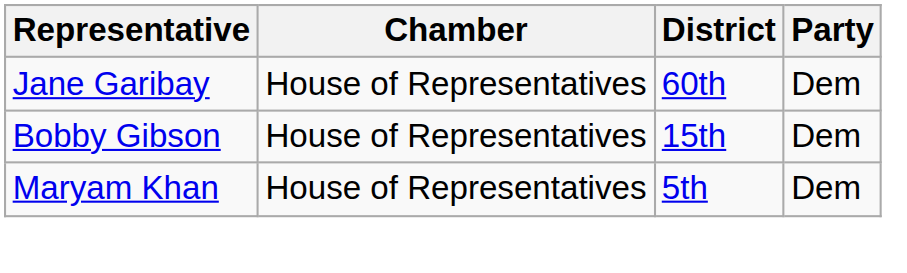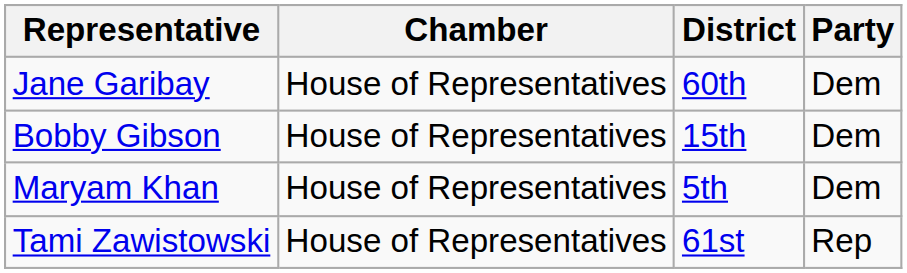 <table class="wikitable">
 <tr>
 <th>Representative</th>
 <th>Chamber</th>
 <th>District</th>
 <th>Party</th>
 </tr>
 <tr>
 <td><a href='#'>Jane Garibay</a></td>
 <td>House of Representatives</td>
 <td><a href='#'>60th</a></td>
 <td>Dem</td>
 </tr>
 <tr>
 <td><a href='#'>Bobby Gibson</a></td>
 <td>House of Representatives</td>
 <td><a href='#'>15th</a></td>
 <td>Dem</td>
 </tr>
 <tr>
 <td><a href='#'>Maryam Khan</a></td>
 <td>House of Representatives</td>
 <td><a href='#'>5th</a></td>
 <td>Dem</td>
 </tr>
+<tr>
+<td><a href='#'>Tami Zawistowski</a></td>
+<td>House of Representatives</td>
+<td><a href='#'>61st</a></td>
+<td>Rep</td>
+</tr>
 </table>
